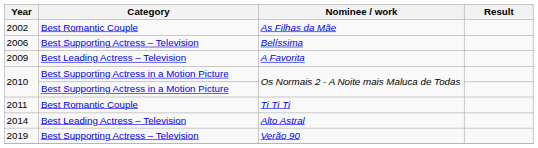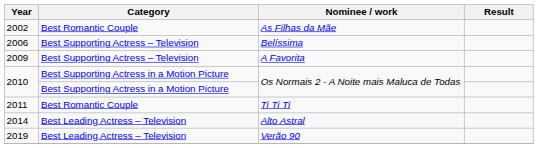 <table class=wikitable>
 <tr>
 <th Width=5%>Year</th>
 <th Width=32%>Category</th>
 <th Width=30%>Nominee / work</th>
 <th Width=10%>Result</th>
 </tr>
 <tr>
 <td>2002</td>
 <td><a href='#'>Best Romantic Couple</a> </td>
 <td><em><a href='#'>As Filhas da Mãe</a></em></td>
 <td></td>
 </tr>
 <tr>
 <td>2006</td>
 <td><a href='#'>Best Supporting Actress – Television</a></td>
 <td><em><a href='#'>Belíssima</a></em></td>
 <td></td>
 </tr>
 <tr>
 <td>2009</td>
-<td><a href='#'>Best Leading Actress – Television</a></td>
+<td><a href='#'>Best Supporting Actress – Television</a></td>
 <td><em><a href='#'>A Favorita</a></em></td>
 <td></td>
 </tr>
 <tr>
 <td rowspan=2>2010</td>
 <td><a href='#'>Best Supporting Actress in a Motion Picture</a> </td>
 <td rowspan=2><em>Os Normais 2 - A Noite mais Maluca de Todas</em></td>
 <td></td>
 </tr>
 <tr>
 <td><a href='#'>Best Supporting Actress in a Motion Picture</a> </td>
 <td></td>
 </tr>
 <tr>
 <td>2011</td>
 <td><a href='#'>Best Romantic Couple</a> </td>
 <td><em><a href='#'>Ti Ti Ti</a></em></td>
 <td></td>
 </tr>
 <tr>
 <td>2014</td>
 <td><a href='#'>Best Leading Actress – Television</a></td>
 <td><em><a href='#'>Alto Astral</a></em></td>
 <td></td>
 </tr>
 <tr>
 <td>2019</td>
-<td><a href='#'>Best Supporting Actress – Television</a></td>
+<td><a href='#'>Best Leading Actress – Television</a></td>
 <td><em><a href='#'>Verão 90</a></em></td>
 <td></td>
 </tr>
 <tr>
 </tr>
 </table>
